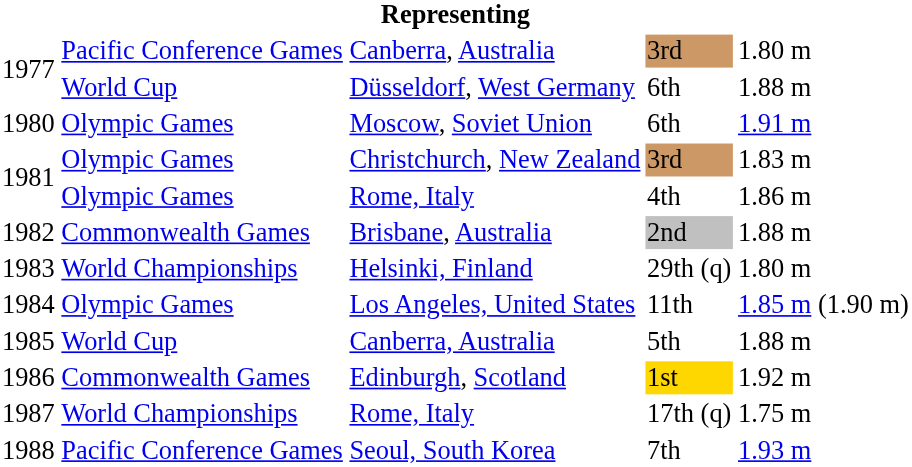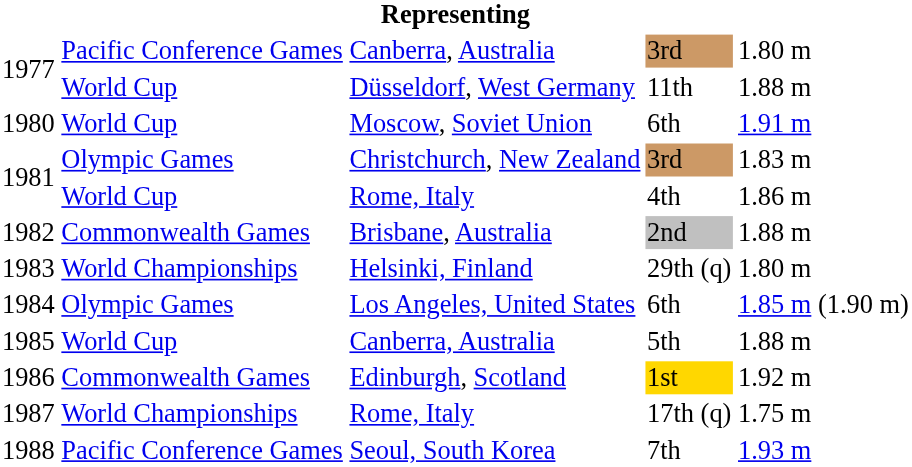 <table>
 <tr>
 <th colspan="6">Representing </th>
 </tr>
 <tr>
 <td rowspan=2>1977</td>
 <td><a href='#'>Pacific Conference Games</a></td>
 <td><a href='#'>Canberra</a>, <a href='#'>Australia</a></td>
 <td bgcolor="cc9966">3rd</td>
 <td>1.80 m</td>
 </tr>
 <tr>
 <td><a href='#'>World Cup</a></td>
 <td><a href='#'>Düsseldorf</a>, <a href='#'>West Germany</a></td>
-<td>6th</td>
+<td>11th</td>
 <td>1.88 m</td>
 </tr>
 <tr>
 <td>1980</td>
-<td><a href='#'>Olympic Games</a></td>
+<td><a href='#'>World Cup</a></td>
 <td><a href='#'>Moscow</a>, <a href='#'>Soviet Union</a></td>
 <td>6th</td>
 <td><a href='#'>1.91 m</a></td>
 </tr>
 <tr>
 <td rowspan=2>1981</td>
 <td><a href='#'>Olympic Games</a></td>
 <td><a href='#'>Christchurch</a>, <a href='#'>New Zealand</a></td>
 <td bgcolor="cc9966">3rd</td>
 <td>1.83 m</td>
 </tr>
 <tr>
-<td><a href='#'>Olympic Games</a></td>
+<td><a href='#'>World Cup</a></td>
 <td><a href='#'>Rome, Italy</a></td>
 <td>4th</td>
 <td>1.86 m</td>
 </tr>
 <tr>
 <td>1982</td>
 <td><a href='#'>Commonwealth Games</a></td>
 <td><a href='#'>Brisbane</a>, <a href='#'>Australia</a></td>
 <td bgcolor="silver">2nd</td>
 <td>1.88 m</td>
 </tr>
 <tr>
 <td>1983</td>
 <td><a href='#'>World Championships</a></td>
 <td><a href='#'>Helsinki, Finland</a></td>
 <td>29th (q)</td>
 <td>1.80 m</td>
 </tr>
 <tr>
 <td>1984</td>
 <td><a href='#'>Olympic Games</a></td>
 <td><a href='#'>Los Angeles, United States</a></td>
-<td>11th</td>
+<td>6th</td>
 <td><a href='#'>1.85 m</a> (1.90 m)</td>
 </tr>
 <tr>
 <td>1985</td>
 <td><a href='#'>World Cup</a></td>
 <td><a href='#'>Canberra, Australia</a></td>
 <td>5th</td>
 <td>1.88 m</td>
 </tr>
 <tr>
 <td>1986</td>
 <td><a href='#'>Commonwealth Games</a></td>
 <td><a href='#'>Edinburgh</a>, <a href='#'>Scotland</a></td>
 <td bgcolor="gold">1st</td>
 <td>1.92 m</td>
 </tr>
 <tr>
 <td>1987</td>
 <td><a href='#'>World Championships</a></td>
 <td><a href='#'>Rome, Italy</a></td>
 <td>17th (q)</td>
 <td>1.75 m</td>
 </tr>
 <tr>
 <td>1988</td>
 <td><a href='#'>Pacific Conference Games</a></td>
 <td><a href='#'>Seoul, South Korea</a></td>
 <td>7th</td>
 <td><a href='#'>1.93 m</a></td>
 </tr>
 </table>
